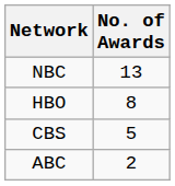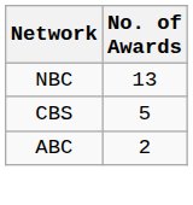 <table class="wikitable">
 <tr>
 <th>Network</th>
 <th>No. of<br>Awards</th>
 </tr>
 <tr style="text-align:center">
 <td>NBC</td>
 <td>13</td>
 </tr>
 <tr style="text-align:center">
-<td>HBO</td>
-<td>8</td>
-</tr>
-<tr style="text-align:center">
 <td>CBS</td>
 <td>5</td>
 </tr>
 <tr style="text-align:center">
 <td>ABC</td>
 <td>2</td>
 </tr>
 </table>
